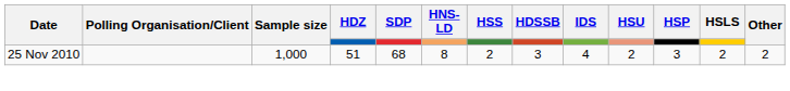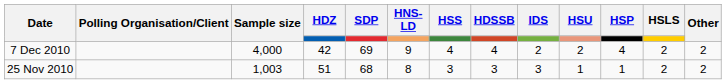 <table class="wikitable" style="text-align:center">
 <tr>
 <th rowspan=2>Date</th>
 <th rowspan=2>Polling Organisation/Client</th>
 <th rowspan=2>Sample size</th>
 <th><a href='#'>HDZ</a></th>
 <th><a href='#'>SDP</a></th>
 <th><a href='#'>HNS-LD</a></th>
 <th><a href='#'>HSS</a></th>
 <th><a href='#'>HDSSB</a></th>
 <th><a href='#'>IDS</a></th>
 <th><a href='#'>HSU</a></th>
 <th><a href='#'>HSP</a></th>
 <th>HSLS</th>
 <th rowspan=2>Other</th>
 </tr>
 <tr>
 <td style="background: #025EB1" width="50px"></td>
 <td style="background: #E32A30" width="50px"></td>
 <td style="background: #F4A460" width="50px"></td>
 <td style="background: #3D863D" width="50px"></td>
 <td style="background: #D04626" width="50px"></td>
 <td style="background: #75B040" width="50px"></td>
 <td style="background: darksalmon" width="50px"></td>
 <td style="background: black" width="50px"></td>
 <td style="background: #FFCD00" width="50px"></td>
 </tr>
 <tr>
+<td>7 Dec 2010</td>
+<td></td>
+<td>4,000</td>
+<td>42</td>
+<td>69</td>
+<td>9</td>
+<td>4</td>
+<td>4</td>
+<td>2</td>
+<td>2</td>
+<td>4</td>
+<td>2</td>
+<td>2</td>
+</tr>
+<tr>
 <td>25 Nov 2010</td>
 <td></td>
-<td>1,000</td>
+<td>1,003</td>
 <td>51</td>
 <td>68</td>
 <td>8</td>
-<td>2</td>
 <td>3</td>
-<td>4</td>
-<td>2</td>
 <td>3</td>
+<td>3</td>
+<td>1</td>
+<td>1</td>
 <td>2</td>
 <td>2</td>
 </tr>
 </table>
